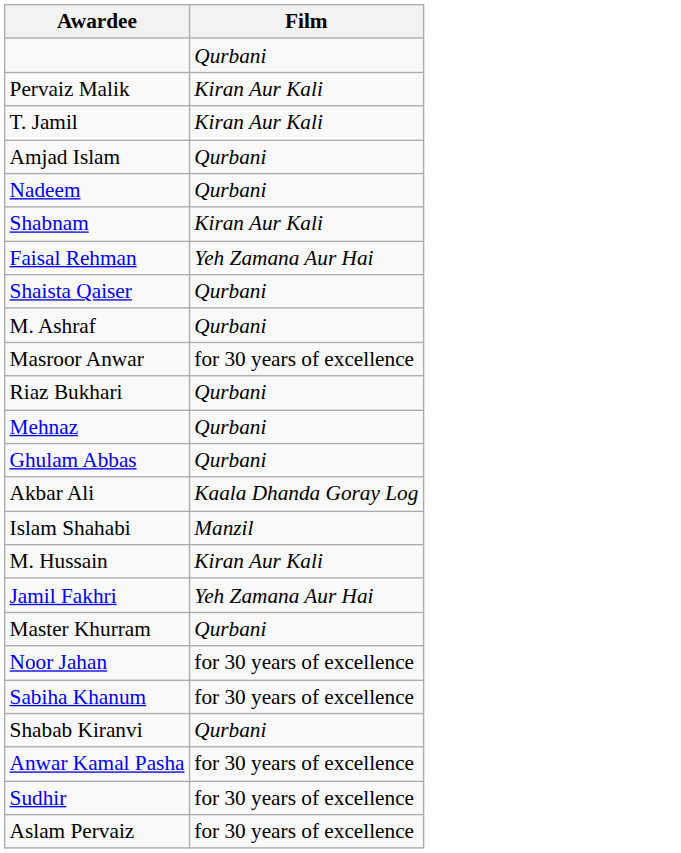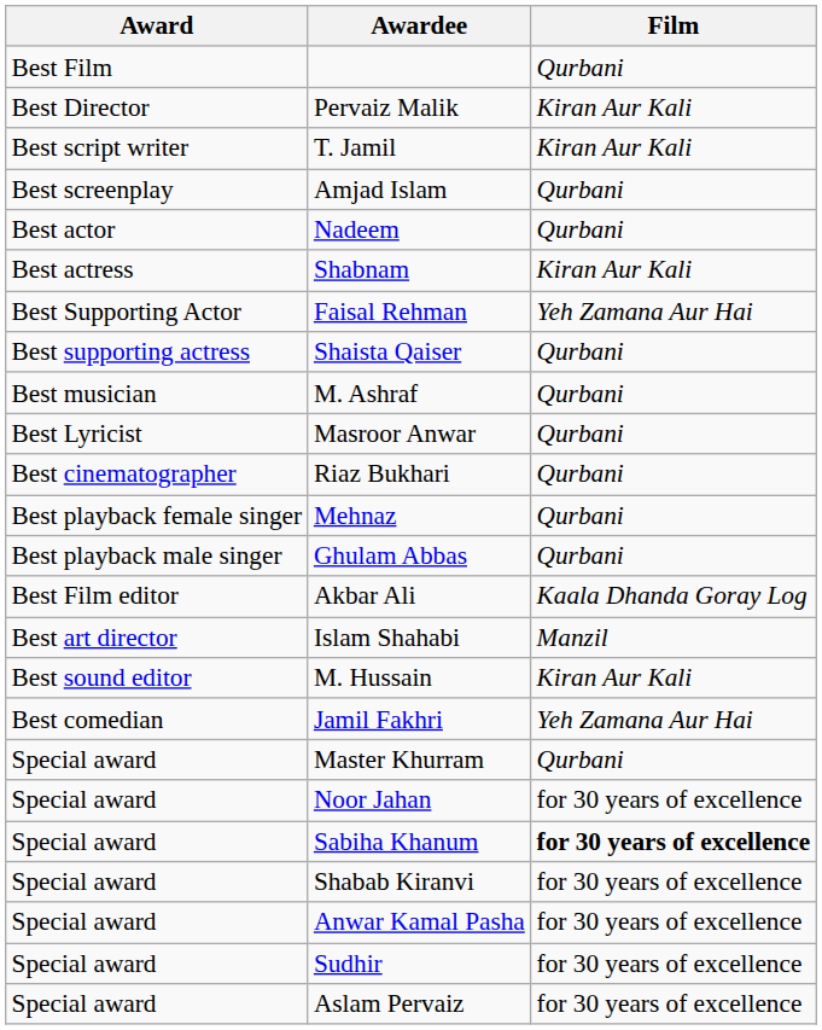 <table class="wikitable">
 <tr>
+<th>Award</th>
 <th>Awardee</th>
 <th>Film</th>
 </tr>
 <tr>
+<td>Best Film</td>
 <td></td>
 <td><em>Qurbani</em></td>
 </tr>
 <tr>
+<td>Best Director</td>
 <td>Pervaiz Malik</td>
 <td><em>Kiran Aur Kali</em></td>
 </tr>
 <tr>
+<td>Best script writer</td>
 <td>T. Jamil</td>
 <td><em>Kiran Aur Kali</em></td>
 </tr>
 <tr>
+<td>Best screenplay</td>
 <td>Amjad Islam</td>
 <td><em>Qurbani</em></td>
 </tr>
 <tr>
+<td>Best actor</td>
 <td><a href='#'>Nadeem</a></td>
 <td><em>Qurbani</em></td>
 </tr>
 <tr>
+<td>Best actress</td>
 <td><a href='#'>Shabnam</a></td>
 <td><em>Kiran Aur Kali</em></td>
 </tr>
 <tr>
+<td>Best Supporting Actor</td>
 <td><a href='#'>Faisal Rehman</a></td>
 <td><em>Yeh Zamana Aur Hai</em></td>
 </tr>
 <tr>
+<td>Best <a href='#'>supporting actress</a></td>
 <td><a href='#'>Shaista Qaiser</a></td>
 <td><em>Qurbani</em></td>
 </tr>
 <tr>
+<td>Best musician</td>
 <td>M. Ashraf</td>
 <td><em>Qurbani</em></td>
 </tr>
 <tr>
+<td>Best Lyricist</td>
 <td>Masroor Anwar</td>
-<td>for 30 years of excellence</td>
+<td><em>Qurbani</em></td>
 </tr>
 <tr>
+<td>Best <a href='#'>cinematographer</a></td>
 <td>Riaz Bukhari</td>
 <td><em>Qurbani</em></td>
 </tr>
 <tr>
+<td>Best playback female singer</td>
 <td><a href='#'>Mehnaz</a></td>
 <td><em>Qurbani</em></td>
 </tr>
 <tr>
+<td>Best playback male singer</td>
 <td><a href='#'>Ghulam Abbas</a></td>
 <td><em>Qurbani</em></td>
 </tr>
 <tr>
+<td>Best Film editor</td>
 <td>Akbar Ali</td>
 <td><em>Kaala Dhanda Goray Log</em></td>
 </tr>
 <tr>
+<td>Best <a href='#'>art director</a></td>
 <td>Islam Shahabi</td>
 <td><em>Manzil</em></td>
 </tr>
 <tr>
+<td>Best <a href='#'>sound editor</a></td>
 <td>M. Hussain</td>
 <td><em>Kiran Aur Kali</em></td>
 </tr>
 <tr>
+<td>Best comedian</td>
 <td><a href='#'>Jamil Fakhri</a></td>
 <td><em>Yeh Zamana Aur Hai</em></td>
 </tr>
 <tr>
+<td>Special award</td>
 <td>Master Khurram</td>
 <td><em>Qurbani</em></td>
 </tr>
 <tr>
+<td>Special award</td>
 <td><a href='#'>Noor Jahan</a></td>
 <td>for 30 years of excellence</td>
 </tr>
 <tr>
+<td>Special award</td>
 <td><a href='#'>Sabiha Khanum</a></td>
+<td><strong>for 30 years of excellence</strong></td>
+</tr>
+<tr>
+<td>Special award</td>
+<td>Shabab Kiranvi</td>
 <td>for 30 years of excellence</td>
 </tr>
 <tr>
-<td>Shabab Kiranvi</td>
-<td><em>Qurbani</em></td>
-</tr>
-<tr>
+<td>Special award</td>
 <td><a href='#'>Anwar Kamal Pasha</a></td>
 <td>for 30 years of excellence</td>
 </tr>
 <tr>
+<td>Special award</td>
 <td><a href='#'>Sudhir</a></td>
 <td>for 30 years of excellence</td>
 </tr>
 <tr>
+<td>Special award</td>
 <td>Aslam Pervaiz</td>
 <td>for 30 years of excellence</td>
 </tr>
 </table>
